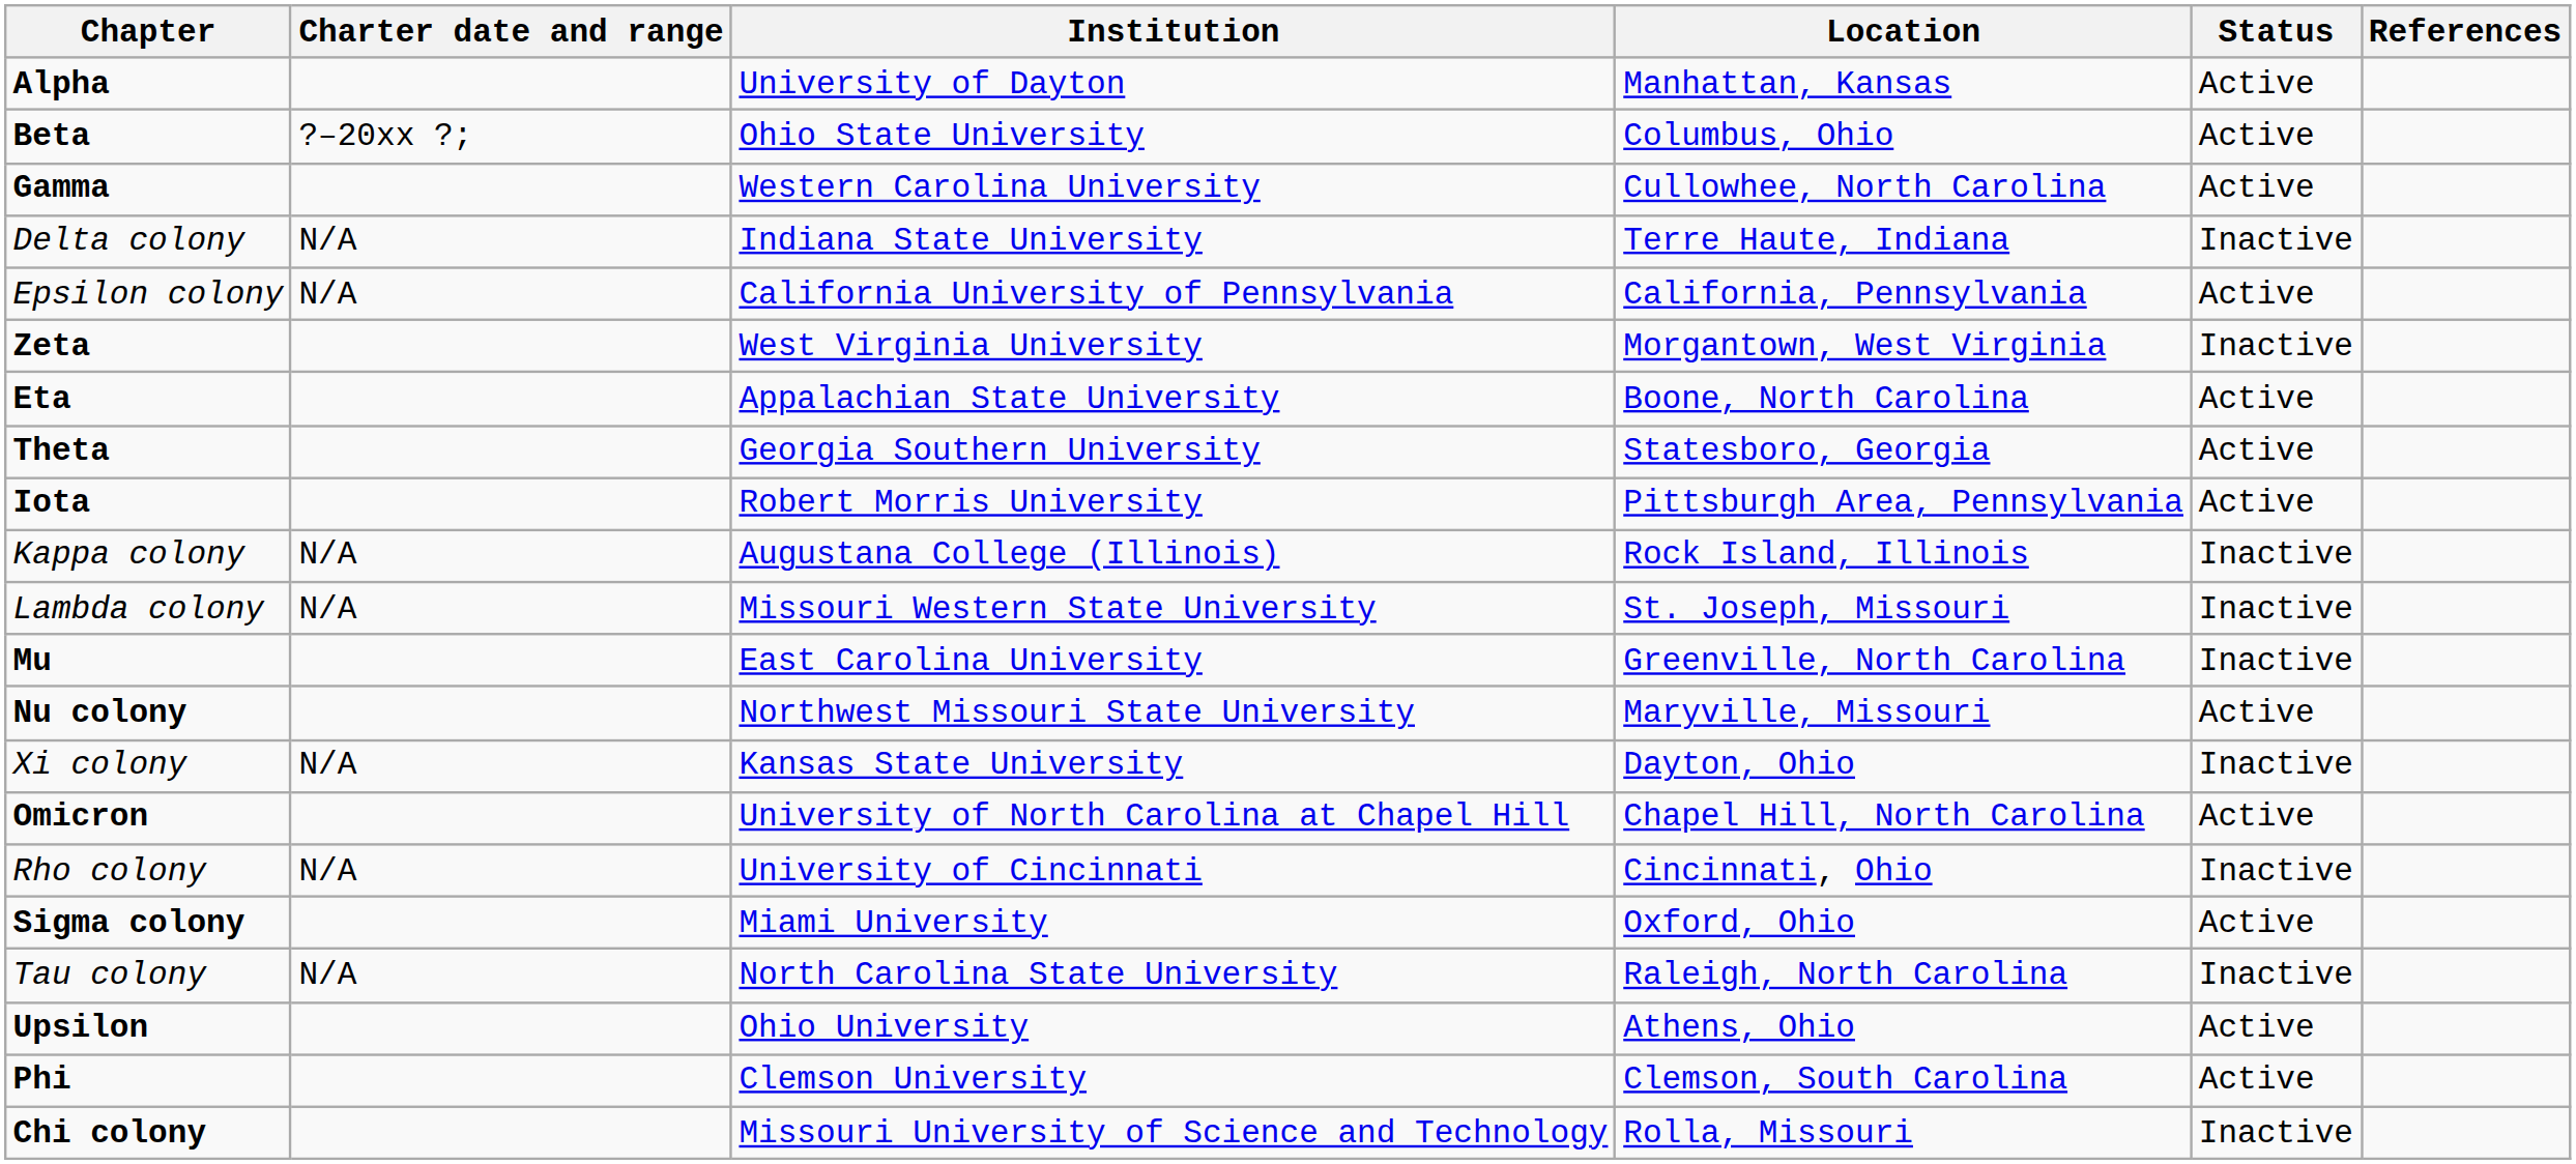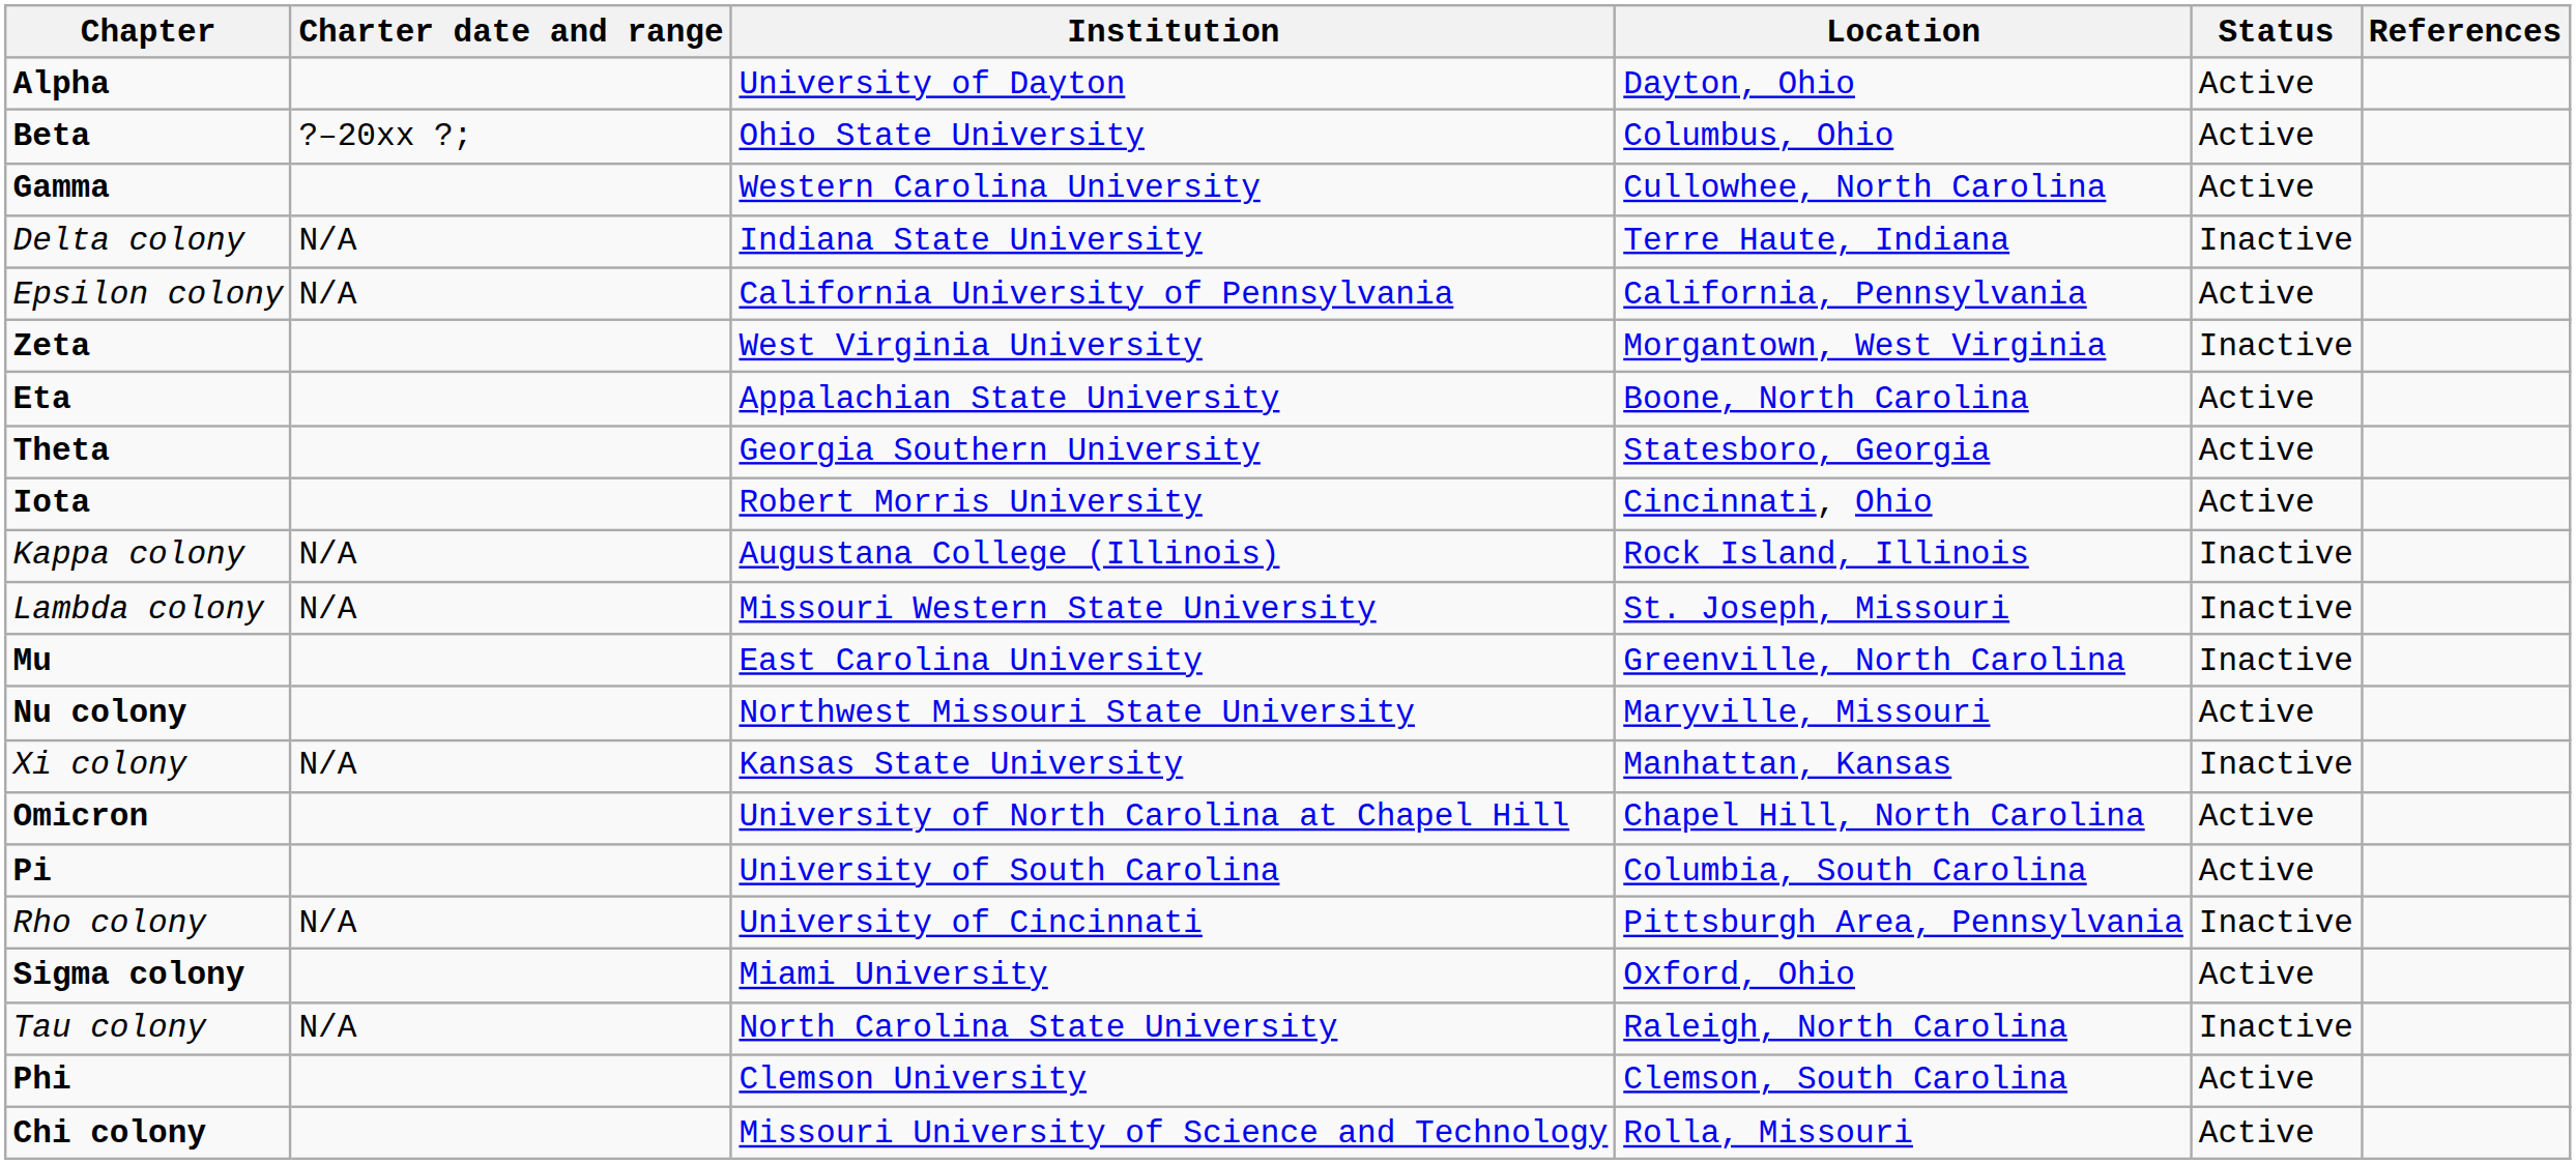 <table class="wikitable sortable">
 <tr>
 <th>Chapter</th>
 <th>Charter date and range</th>
 <th>Institution</th>
 <th>Location</th>
 <th>Status</th>
 <th>References</th>
 </tr>
 <tr>
 <td><strong>Alpha</strong></td>
 <td></td>
 <td><a href='#'>University of Dayton</a></td>
-<td><a href='#'>Manhattan, Kansas</a></td>
+<td><a href='#'>Dayton, Ohio</a></td>
 <td>Active</td>
 <td></td>
 </tr>
 <tr>
 <td><strong>Beta</strong></td>
 <td> ?–20xx ?; </td>
 <td><a href='#'>Ohio State University</a></td>
 <td><a href='#'>Columbus, Ohio</a></td>
 <td>Active</td>
 <td></td>
 </tr>
 <tr>
 <td><strong>Gamma</strong></td>
 <td></td>
 <td><a href='#'>Western Carolina University</a></td>
 <td><a href='#'>Cullowhee, North Carolina</a></td>
 <td>Active</td>
 <td></td>
 </tr>
 <tr>
 <td><em>Delta colony</em></td>
 <td>N/A</td>
 <td><a href='#'>Indiana State University</a></td>
 <td><a href='#'>Terre Haute, Indiana</a></td>
 <td>Inactive</td>
 <td></td>
 </tr>
 <tr>
 <td><em>Epsilon colony</em></td>
 <td>N/A</td>
 <td><a href='#'>California University of Pennsylvania</a></td>
 <td><a href='#'>California, Pennsylvania</a></td>
 <td>Active</td>
 <td></td>
 </tr>
 <tr>
 <td><strong>Zeta</strong></td>
 <td></td>
 <td><a href='#'>West Virginia University</a></td>
 <td><a href='#'>Morgantown, West Virginia</a></td>
 <td>Inactive</td>
 <td></td>
 </tr>
 <tr>
 <td><strong>Eta</strong></td>
 <td></td>
 <td><a href='#'>Appalachian State University</a></td>
 <td><a href='#'>Boone, North Carolina</a></td>
 <td>Active</td>
 <td></td>
 </tr>
 <tr>
 <td><strong>Theta</strong></td>
 <td></td>
 <td><a href='#'>Georgia Southern University</a></td>
 <td><a href='#'>Statesboro, Georgia</a></td>
 <td>Active</td>
 <td></td>
 </tr>
 <tr>
 <td><strong>Iota</strong></td>
 <td></td>
 <td><a href='#'>Robert Morris University</a></td>
-<td><a href='#'>Pittsburgh Area, Pennsylvania</a></td>
+<td><a href='#'>Cincinnati</a>, <a href='#'>Ohio</a></td>
 <td>Active</td>
 <td></td>
 </tr>
 <tr>
 <td><em>Kappa colony</em></td>
 <td>N/A</td>
 <td><a href='#'>Augustana College (Illinois)</a></td>
 <td><a href='#'>Rock Island, Illinois</a></td>
 <td>Inactive</td>
 <td></td>
 </tr>
 <tr>
 <td><em>Lambda colony</em></td>
 <td>N/A</td>
 <td><a href='#'>Missouri Western State University</a></td>
 <td><a href='#'>St. Joseph, Missouri</a></td>
 <td>Inactive</td>
 <td></td>
 </tr>
 <tr>
 <td><strong>Mu</strong></td>
 <td></td>
 <td><a href='#'>East Carolina University</a></td>
 <td><a href='#'>Greenville, North Carolina</a></td>
 <td>Inactive</td>
 <td></td>
 </tr>
 <tr>
 <td><strong>Nu colony</strong></td>
 <td> </td>
 <td><a href='#'>Northwest Missouri State University</a></td>
 <td><a href='#'>Maryville, Missouri</a></td>
 <td>Active</td>
 <td></td>
 </tr>
 <tr>
 <td><em>Xi colony</em></td>
 <td>N/A</td>
 <td><a href='#'>Kansas State University</a></td>
-<td><a href='#'>Dayton, Ohio</a></td>
+<td><a href='#'>Manhattan, Kansas</a></td>
 <td>Inactive</td>
 <td></td>
 </tr>
 <tr>
 <td><strong>Omicron</strong></td>
 <td></td>
 <td><a href='#'>University of North Carolina at Chapel Hill</a></td>
 <td><a href='#'>Chapel Hill, North Carolina</a></td>
 <td>Active</td>
 <td></td>
 </tr>
 <tr>
+<td><strong>Pi</strong></td>
+<td></td>
+<td><a href='#'>University of South Carolina</a></td>
+<td><a href='#'>Columbia, South Carolina</a></td>
+<td>Active</td>
+<td></td>
+</tr>
+<tr>
 <td><em>Rho colony</em></td>
 <td>N/A</td>
 <td><a href='#'>University of Cincinnati</a></td>
-<td><a href='#'>Cincinnati</a>, <a href='#'>Ohio</a></td>
+<td><a href='#'>Pittsburgh Area, Pennsylvania</a></td>
 <td>Inactive</td>
 <td></td>
 </tr>
 <tr>
 <td><strong>Sigma colony</strong></td>
 <td> </td>
 <td><a href='#'>Miami University</a></td>
 <td><a href='#'>Oxford, Ohio</a></td>
 <td>Active</td>
 <td></td>
 </tr>
 <tr>
 <td><em>Tau colony</em></td>
 <td>N/A</td>
 <td><a href='#'>North Carolina State University</a></td>
 <td><a href='#'>Raleigh, North Carolina</a></td>
 <td>Inactive</td>
 <td></td>
 </tr>
 <tr>
-<td><strong>Upsilon</strong></td>
-<td></td>
-<td><a href='#'>Ohio University</a></td>
-<td><a href='#'>Athens, Ohio</a></td>
-<td>Active</td>
-<td></td>
-</tr>
-<tr>
 <td><strong>Phi</strong></td>
 <td></td>
 <td><a href='#'>Clemson University</a></td>
 <td><a href='#'>Clemson, South Carolina</a></td>
 <td>Active</td>
 <td></td>
 </tr>
 <tr>
 <td><strong>Chi colony</strong></td>
 <td></td>
 <td><a href='#'>Missouri University of Science and Technology</a></td>
 <td><a href='#'>Rolla, Missouri</a></td>
-<td>Inactive</td>
+<td>Active</td>
 <td></td>
 </tr>
 </table>
